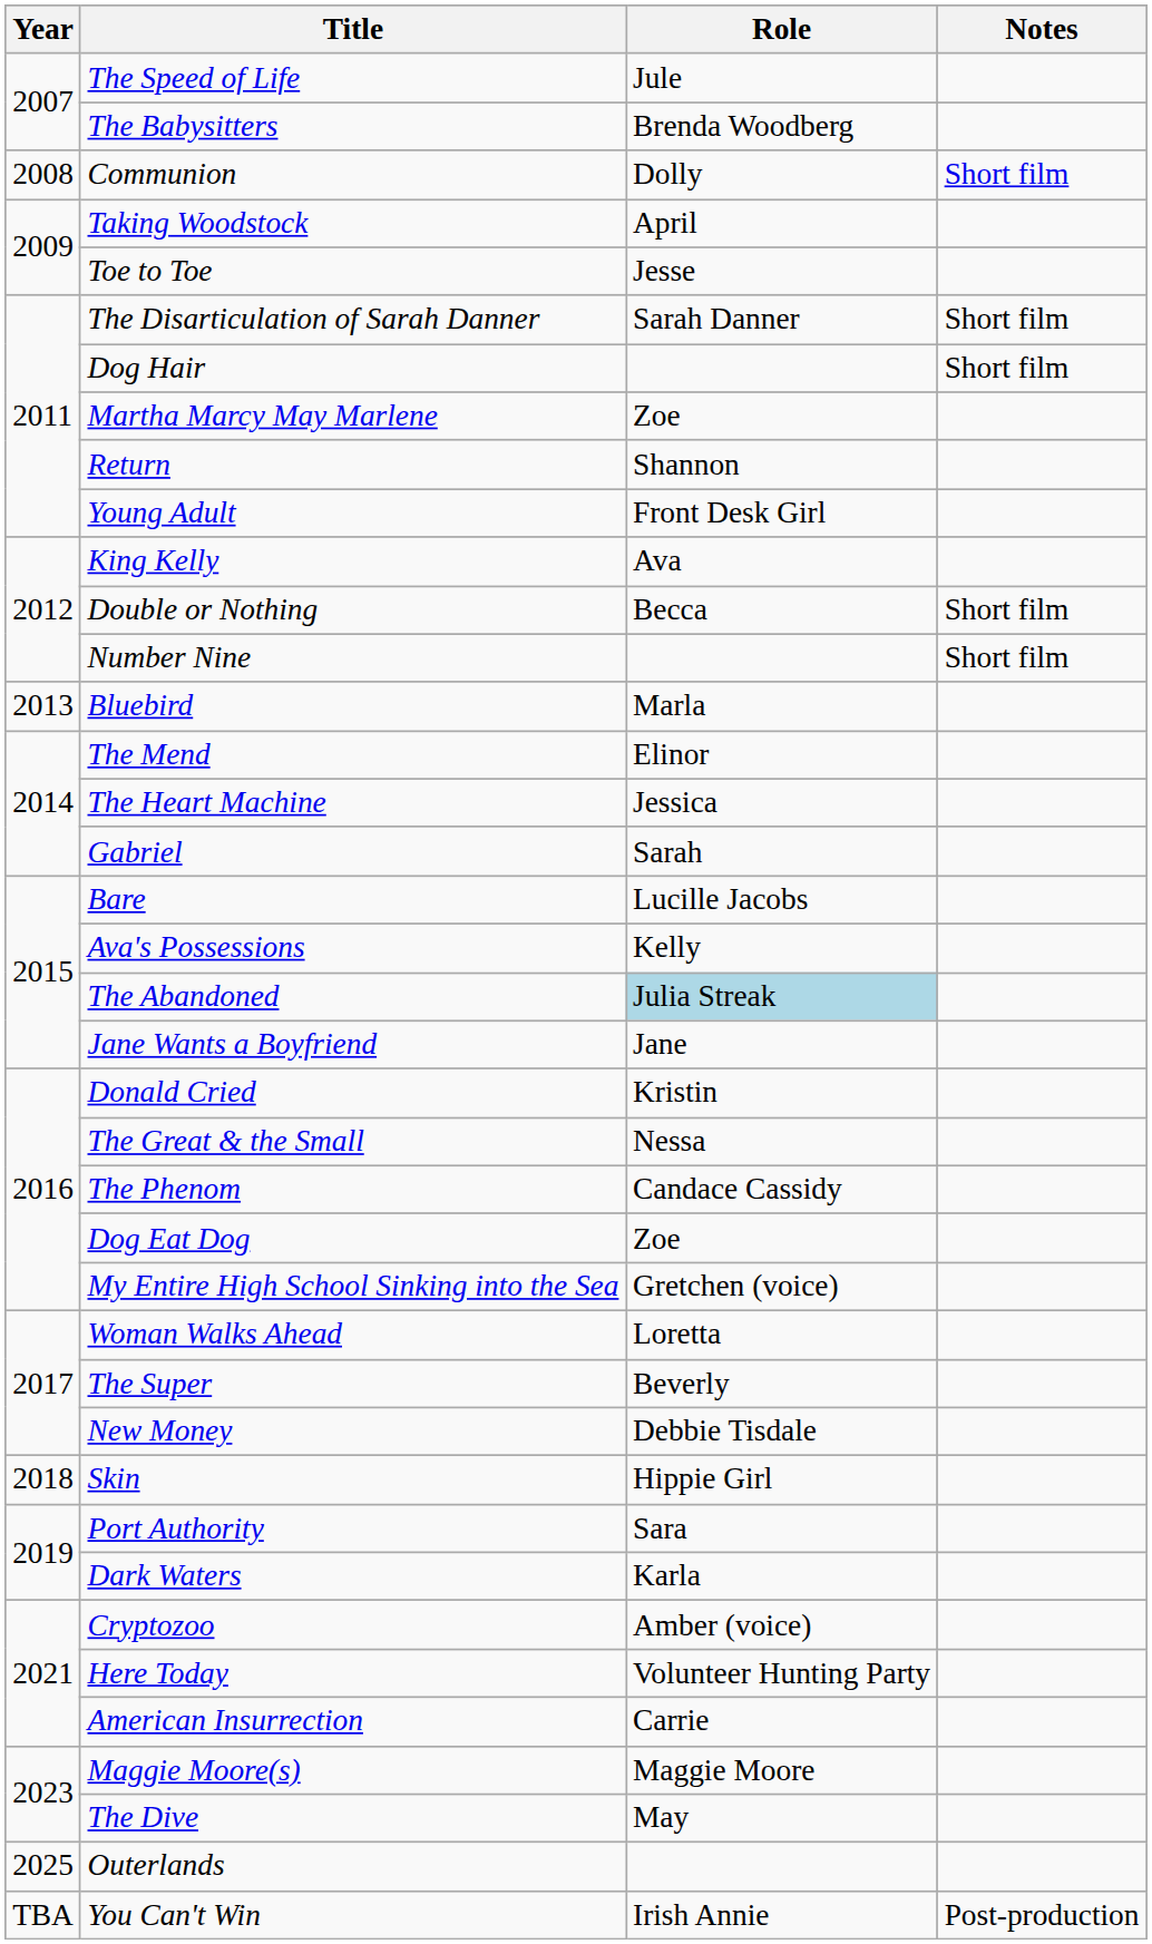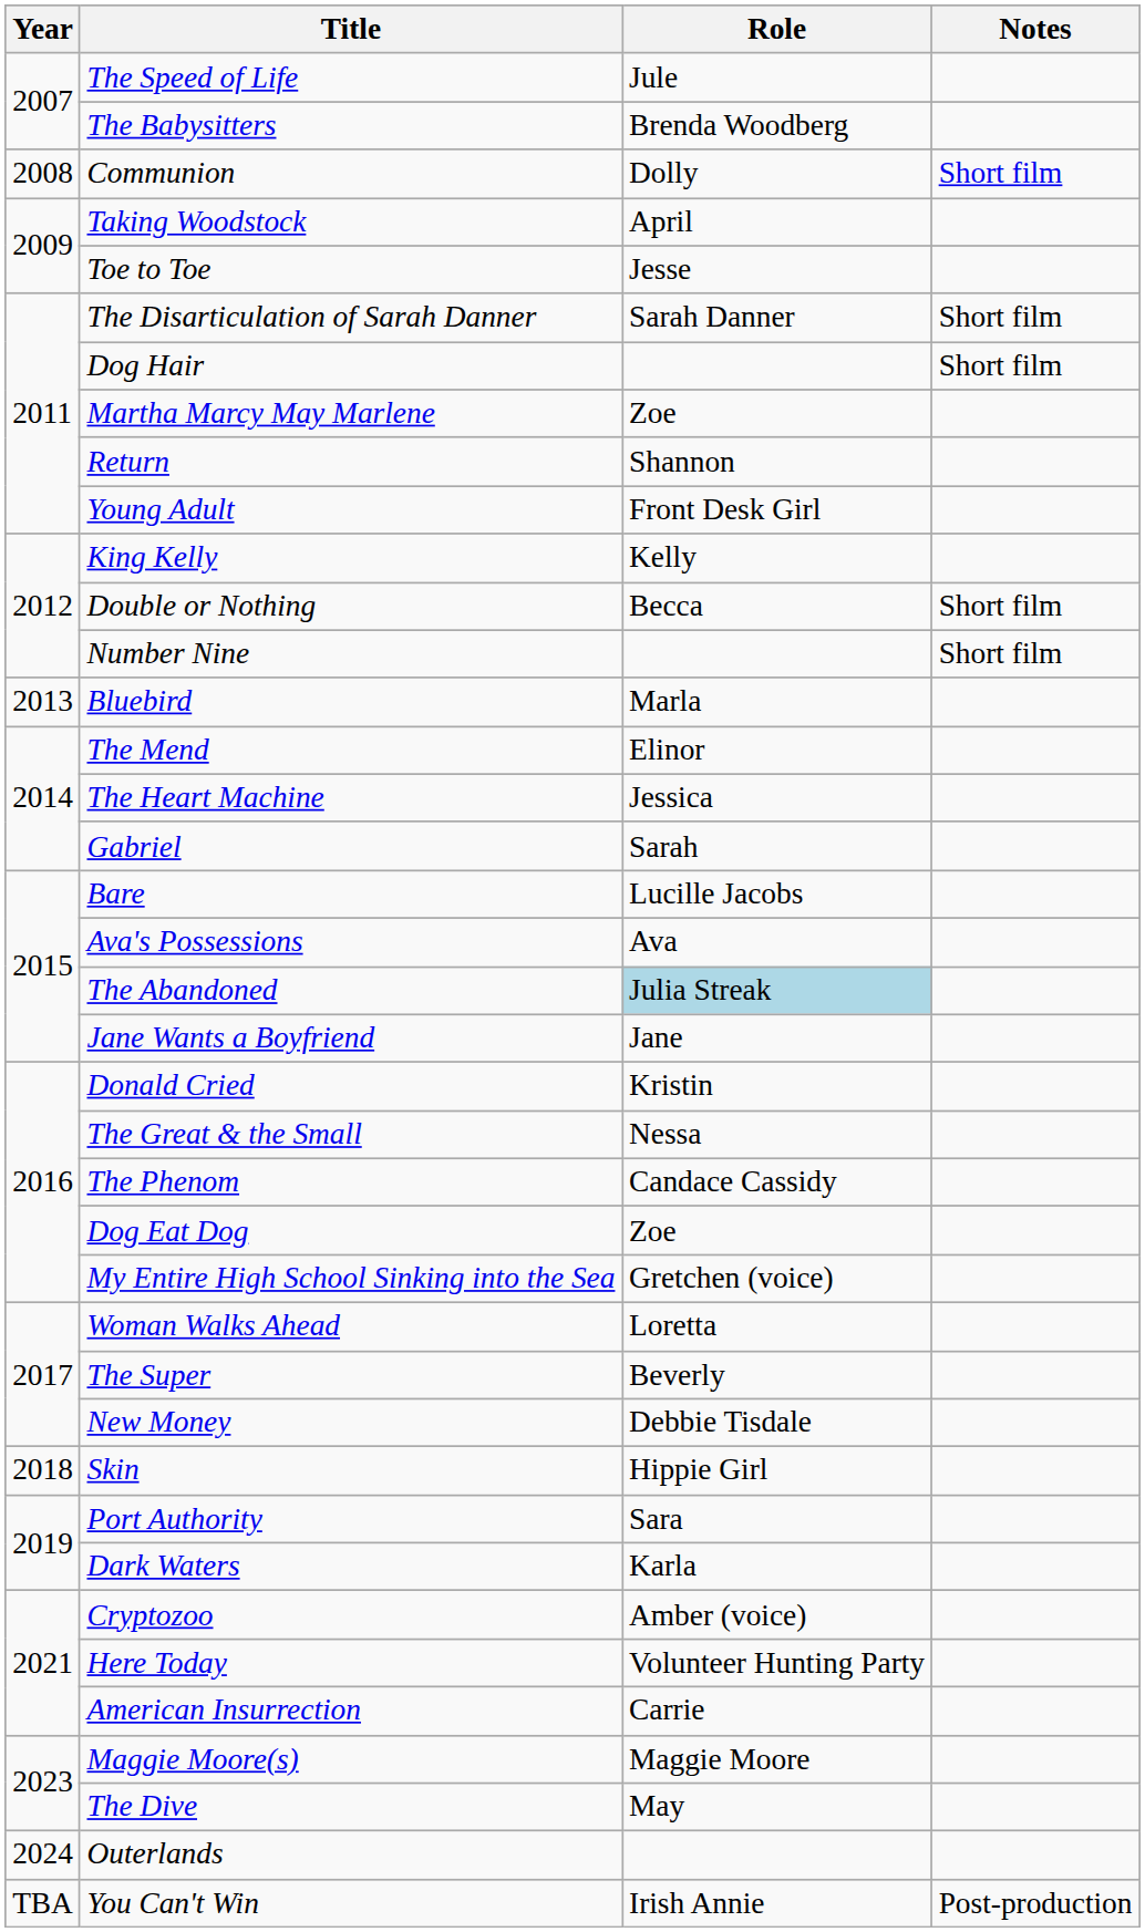 <table class="wikitable plainrowheaders sortable" style="margin-right: 0;">
 <tr>
 <th scope="col">Year</th>
 <th scope="col">Title</th>
 <th scope="col">Role</th>
 <th scope="col" class="unsortable">Notes</th>
 </tr>
 <tr>
 <td rowspan=2>2007</td>
 <td data-sort-value="Speed of Life, The"><em><a href='#'>The Speed of Life</a></em></td>
 <td>Jule</td>
 <td></td>
 </tr>
 <tr>
 <td data-sort-value="Babysitters, The"><em><a href='#'>The Babysitters</a></em></td>
 <td>Brenda Woodberg</td>
 <td></td>
 </tr>
 <tr>
 <td>2008</td>
 <td><em>Communion</em></td>
 <td>Dolly</td>
 <td><a href='#'>Short film</a></td>
 </tr>
 <tr>
 <td rowspan=2>2009</td>
 <td><em><a href='#'>Taking Woodstock</a></em></td>
 <td>April</td>
 <td></td>
 </tr>
 <tr>
 <td><em>Toe to Toe</em></td>
 <td>Jesse</td>
 <td></td>
 </tr>
 <tr>
 <td rowspan=5>2011</td>
 <td data-sort-value="Disarticulation of Sarah Danner, The"><em>The Disarticulation of Sarah Danner</em></td>
 <td>Sarah Danner</td>
 <td>Short film</td>
 </tr>
 <tr>
 <td><em>Dog Hair</em></td>
 <td></td>
 <td>Short film</td>
 </tr>
 <tr>
 <td><em><a href='#'>Martha Marcy May Marlene</a></em></td>
 <td>Zoe</td>
 <td></td>
 </tr>
 <tr>
 <td><em><a href='#'>Return</a></em></td>
 <td>Shannon</td>
 <td></td>
 </tr>
 <tr>
 <td><em><a href='#'>Young Adult</a></em></td>
 <td>Front Desk Girl</td>
 <td></td>
 </tr>
 <tr>
 <td rowspan=3>2012</td>
 <td><em><a href='#'>King Kelly</a></em></td>
-<td>Ava</td>
+<td>Kelly</td>
 <td></td>
 </tr>
 <tr>
 <td><em>Double or Nothing</em></td>
 <td>Becca</td>
 <td>Short film</td>
 </tr>
 <tr>
 <td><em>Number Nine</em></td>
 <td></td>
 <td>Short film</td>
 </tr>
 <tr>
 <td>2013</td>
 <td><em><a href='#'>Bluebird</a></em></td>
 <td>Marla</td>
 <td></td>
 </tr>
 <tr>
 <td rowspan=3>2014</td>
 <td data-sort-value="Mend, The"><em><a href='#'>The Mend</a></em></td>
 <td>Elinor</td>
 <td></td>
 </tr>
 <tr>
 <td data-sort-value="Heart Machine, The"><em><a href='#'>The Heart Machine</a></em></td>
 <td>Jessica</td>
 <td></td>
 </tr>
 <tr>
 <td><em><a href='#'>Gabriel</a></em></td>
 <td>Sarah</td>
 <td></td>
 </tr>
 <tr>
 <td rowspan=4>2015</td>
 <td><em><a href='#'>Bare</a></em></td>
 <td>Lucille Jacobs</td>
 <td></td>
 </tr>
 <tr>
 <td><em><a href='#'>Ava's Possessions</a></em></td>
-<td>Kelly</td>
+<td>Ava</td>
 <td></td>
 </tr>
 <tr>
 <td data-sort-value="Abandoned, The"><em><a href='#'>The Abandoned</a></em></td>
 <td style="background: lightblue;">Julia Streak</td>
 <td></td>
 </tr>
 <tr>
 <td><em><a href='#'>Jane Wants a Boyfriend</a></em></td>
 <td>Jane</td>
 <td></td>
 </tr>
 <tr>
 <td rowspan=5>2016</td>
 <td><em><a href='#'>Donald Cried</a></em></td>
 <td>Kristin</td>
 <td></td>
 </tr>
 <tr>
 <td data-sort-value="Great & the Small, The"><em><a href='#'>The Great & the Small</a></em></td>
 <td>Nessa</td>
 <td></td>
 </tr>
 <tr>
 <td data-sort-value="Phenom, The"><em><a href='#'>The Phenom</a></em></td>
 <td>Candace Cassidy</td>
 <td></td>
 </tr>
 <tr>
 <td><em><a href='#'>Dog Eat Dog</a></em></td>
 <td>Zoe</td>
 <td></td>
 </tr>
 <tr>
 <td><em><a href='#'>My Entire High School Sinking into the Sea</a></em></td>
 <td>Gretchen (voice)</td>
 <td></td>
 </tr>
 <tr>
 <td rowspan=3>2017</td>
 <td><em><a href='#'>Woman Walks Ahead</a></em></td>
 <td>Loretta</td>
 <td></td>
 </tr>
 <tr>
 <td data-sort-value="Super, The"><em><a href='#'>The Super</a></em></td>
 <td>Beverly</td>
 <td></td>
 </tr>
 <tr>
 <td><em><a href='#'>New Money</a></em></td>
 <td>Debbie Tisdale</td>
 <td></td>
 </tr>
 <tr>
 <td>2018</td>
 <td><em><a href='#'>Skin</a></em></td>
 <td>Hippie Girl</td>
 <td></td>
 </tr>
 <tr>
 <td rowspan=2>2019</td>
 <td><em><a href='#'>Port Authority</a></em></td>
 <td>Sara</td>
 <td></td>
 </tr>
 <tr>
 <td><em><a href='#'>Dark Waters</a></em></td>
 <td>Karla</td>
 <td></td>
 </tr>
 <tr>
 <td rowspan=3>2021</td>
 <td><em><a href='#'>Cryptozoo</a></em></td>
 <td>Amber (voice)</td>
 <td></td>
 </tr>
 <tr>
 <td><em><a href='#'>Here Today</a></em></td>
 <td>Volunteer Hunting Party</td>
 <td></td>
 </tr>
 <tr>
 <td><em><a href='#'>American Insurrection</a></em></td>
 <td>Carrie</td>
 <td></td>
 </tr>
 <tr>
 <td rowspan=2>2023</td>
 <td><em><a href='#'>Maggie Moore(s)</a></em></td>
 <td>Maggie Moore</td>
 <td></td>
 </tr>
 <tr>
 <td data-sort-value="Dive, The"><em><a href='#'>The Dive</a></em></td>
 <td>May</td>
 <td></td>
 </tr>
 <tr>
-<td>2025</td>
+<td>2024</td>
 <td><em>Outerlands</em></td>
 <td></td>
 <td></td>
 </tr>
 <tr>
 <td>TBA</td>
 <td><em>You Can't Win</em></td>
 <td>Irish Annie</td>
 <td>Post-production</td>
 </tr>
 </table>
